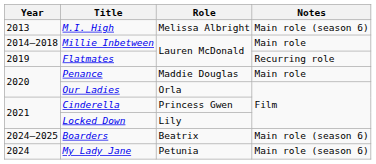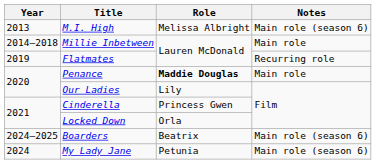 <table class="wikitable">
 <tr>
 <th>Year</th>
 <th>Title</th>
 <th>Role</th>
 <th>Notes</th>
 </tr>
 <tr>
 <td>2013</td>
 <td><em><a href='#'>M.I. High</a></em></td>
 <td>Melissa Albright</td>
 <td>Main role (season 6)</td>
 </tr>
 <tr>
 <td>2014–2018</td>
 <td><em><a href='#'>Millie Inbetween</a></em></td>
 <td rowspan="2">Lauren McDonald</td>
 <td>Main role</td>
 </tr>
 <tr>
 <td>2019</td>
 <td><em><a href='#'>Flatmates</a></em></td>
 <td>Recurring role</td>
 </tr>
 <tr>
 <td rowspan="2">2020</td>
 <td><em><a href='#'>Penance</a></em></td>
-<td>Maddie Douglas</td>
+<td><strong>Maddie Douglas</strong></td>
 <td>Main role</td>
 </tr>
 <tr>
 <td><em><a href='#'>Our Ladies</a></em></td>
-<td>Orla</td>
+<td>Lily</td>
 <td rowspan="3">Film</td>
 </tr>
 <tr>
 <td rowspan="2">2021</td>
 <td><em><a href='#'>Cinderella</a></em></td>
 <td>Princess Gwen</td>
 </tr>
 <tr>
 <td><a href='#'><em>Locked Down</em></a></td>
-<td>Lily</td>
+<td>Orla</td>
 </tr>
 <tr>
 <td>2024–2025</td>
 <td><em><a href='#'>Boarders</a></em></td>
 <td>Beatrix</td>
 <td>Main role (season 6)</td>
 </tr>
 <tr>
 <td>2024</td>
 <td><em><a href='#'>My Lady Jane</a> </em></td>
 <td>Petunia</td>
 <td>Main role (season 6)</td>
 </tr>
 </table>
